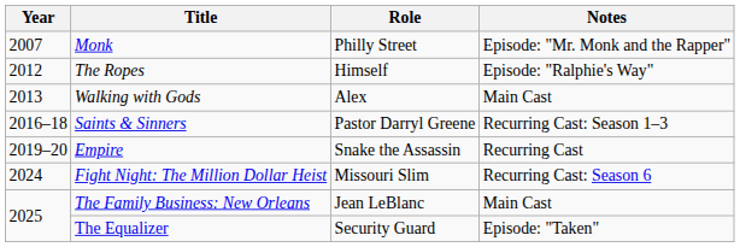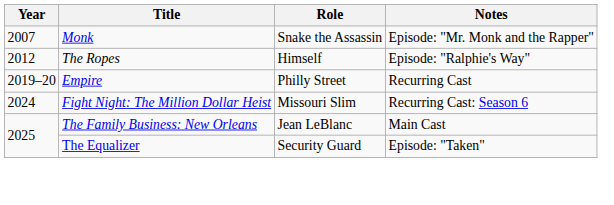 <table class="wikitable sortable">
 <tr>
 <th>Year</th>
 <th>Title</th>
 <th>Role</th>
 <th>Notes</th>
 </tr>
 <tr>
 <td>2007</td>
 <td><em><a href='#'>Monk</a></em></td>
-<td>Philly Street</td>
+<td>Snake the Assassin</td>
 <td>Episode: "Mr. Monk and the Rapper"</td>
 </tr>
 <tr>
 <td>2012</td>
 <td><em>The Ropes</em></td>
 <td>Himself</td>
 <td>Episode: "Ralphie's Way"</td>
 </tr>
 <tr>
-<td>2013</td>
-<td><em>Walking with Gods</em></td>
-<td>Alex</td>
-<td>Main Cast</td>
-</tr>
-<tr>
-<td>2016–18</td>
-<td><em><a href='#'>Saints & Sinners</a></em></td>
-<td>Pastor Darryl Greene</td>
-<td>Recurring Cast: Season 1–3</td>
-</tr>
-<tr>
 <td>2019–20</td>
 <td><em><a href='#'>Empire</a></em></td>
-<td>Snake the Assassin</td>
+<td>Philly Street</td>
 <td>Recurring Cast</td>
 </tr>
 <tr>
 <td>2024</td>
 <td><em><a href='#'>Fight Night: The Million Dollar Heist</a></em></td>
 <td>Missouri Slim</td>
 <td>Recurring Cast: <a href='#'>Season 6</a></td>
 </tr>
 <tr>
 <td rowspan=2>2025</td>
 <td><em><a href='#'>The Family Business: New Orleans</a></td>
 <td>Jean LeBlanc</td>
 <td>Main Cast</td>
 </tr>
 <tr>
 <td></em><a href='#'>The Equalizer</a><em></td>
 <td>Security Guard</td>
 <td>Episode: "Taken"</td>
 </tr>
 </table>
